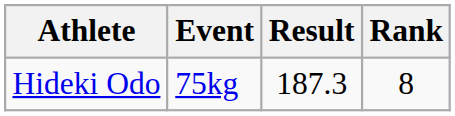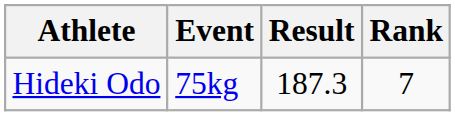 <table class=wikitable style="font-size:90%">
 <tr>
 <th>Athlete</th>
 <th>Event</th>
 <th>Result</th>
 <th>Rank</th>
 </tr>
 <tr>
 <td><a href='#'>Hideki Odo</a></td>
 <td><a href='#'>75kg</a></td>
 <td style="text-align:center;">187.3</td>
-<td style="text-align:center;">8</td>
+<td style="text-align:center;">7</td>
 </tr>
 </table>
